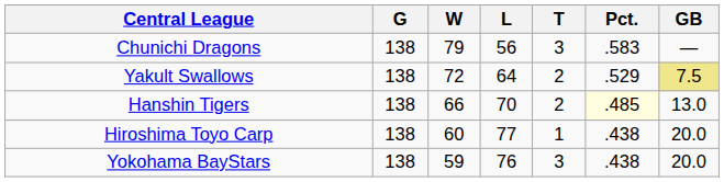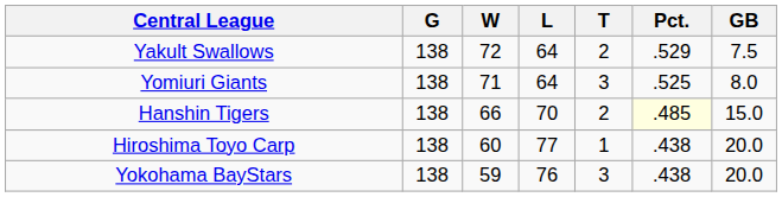 <table class="wikitable" width="50%" style="text-align:center;">
 <tr>
 <th width="35%"><a href='#'>Central League</a></th>
 <th width="5%">G</th>
 <th width="5%">W</th>
 <th width="5%">L</th>
 <th width="5%">T</th>
 <th width="7%">Pct.</th>
 <th width="5%">GB</th>
 </tr>
 <tr align=center>
-<td><a href='#'>Chunichi Dragons</a></td>
-<td>138</td>
-<td>79</td>
-<td>56</td>
-<td>3</td>
-<td>.583</td>
-<td>—</td>
-</tr>
-<tr align=center>
 <td><a href='#'>Yakult Swallows</a></td>
 <td>138</td>
 <td>72</td>
 <td>64</td>
 <td>2</td>
 <td>.529</td>
-<td style="background: khaki;">7.5</td>
+<td>7.5</td>
+</tr>
+<tr align=center>
+<td><a href='#'>Yomiuri Giants</a></td>
+<td>138</td>
+<td>71</td>
+<td>64</td>
+<td>3</td>
+<td>.525</td>
+<td>8.0</td>
 </tr>
 <tr align=center>
 <td><a href='#'>Hanshin Tigers</a></td>
 <td>138</td>
 <td>66</td>
 <td>70</td>
 <td>2</td>
 <td style="background: lightyellow;">.485</td>
-<td>13.0</td>
+<td>15.0</td>
 </tr>
 <tr align=center>
 <td><a href='#'>Hiroshima Toyo Carp</a></td>
 <td>138</td>
 <td>60</td>
 <td>77</td>
 <td>1</td>
 <td>.438</td>
 <td>20.0</td>
 </tr>
 <tr align=center>
 <td><a href='#'>Yokohama BayStars</a></td>
 <td>138</td>
 <td>59</td>
 <td>76</td>
 <td>3</td>
 <td>.438</td>
 <td>20.0</td>
 </tr>
 </table>
